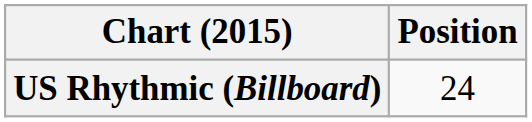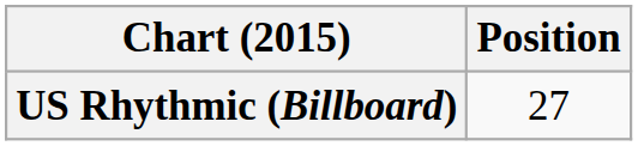 <table class="wikitable plainrowheaders" style="text-align:center;">
 <tr>
 <th scope="col">Chart (2015)</th>
 <th scope="col">Position</th>
 </tr>
 <tr>
 <th scope="row">US Rhythmic (<em>Billboard</em>)</th>
-<td>24</td>
+<td>27</td>
 </tr>
 </table>
